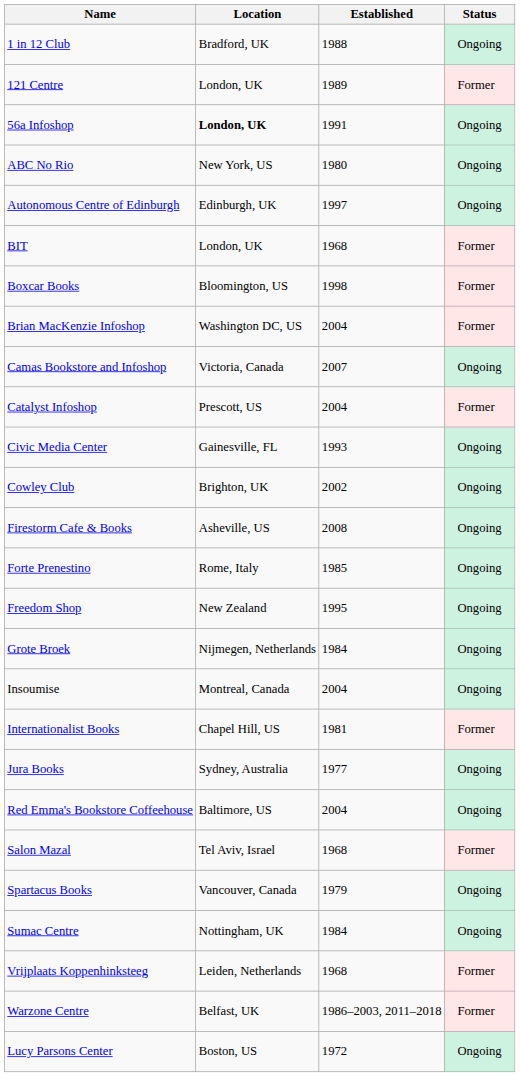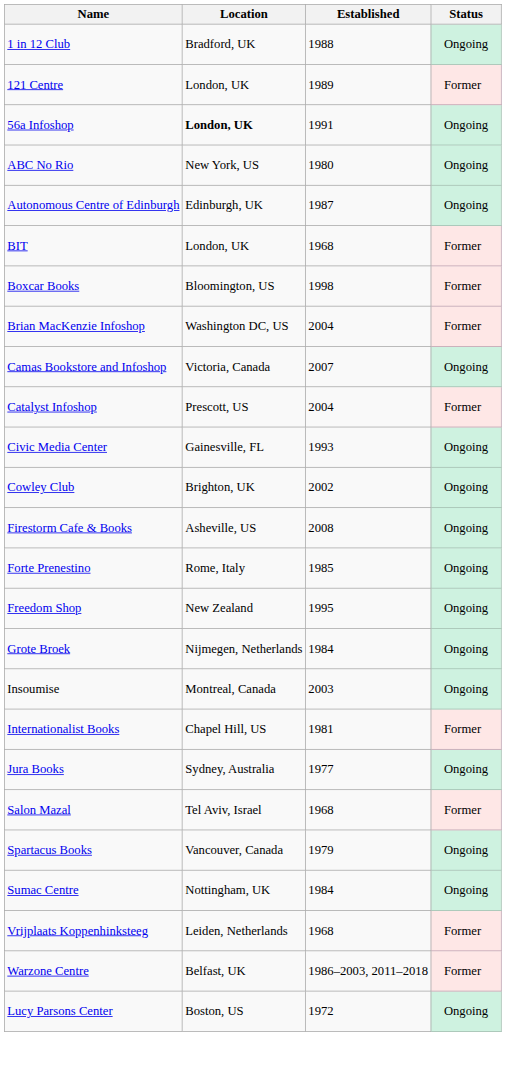 <table class="wikitable sortable">
 <tr>
 <th>Name</th>
 <th>Location</th>
 <th>Established</th>
 <th>Status</th>
 </tr>
 <tr>
 <td><a href='#'>1 in 12 Club</a></td>
 <td>Bradford, UK</td>
 <td>1988</td>
 <td style="background:#CEF2E0; border:1px solid #A3BFB1; padding:1em; margin:auto;">Ongoing</td>
 </tr>
 <tr>
 <td><a href='#'>121 Centre</a></td>
 <td>London, UK</td>
 <td>1989</td>
 <td style="background:#FEE7E6; border:1px solid #BFA3B1; padding:1em; margin:auto;">Former</td>
 </tr>
 <tr>
 <td><a href='#'>56a Infoshop</a></td>
 <td><strong>London, UK</strong></td>
 <td>1991</td>
 <td style="background:#CEF2E0; border:1px solid #A3BFB1; padding:1em; margin:auto;">Ongoing</td>
 </tr>
 <tr>
 <td><a href='#'>ABC No Rio</a></td>
 <td>New York, US</td>
 <td>1980</td>
 <td style="background:#CEF2E0; border:1px solid #A3BFB1; padding:1em; margin:auto;">Ongoing</td>
 </tr>
 <tr>
 <td><a href='#'>Autonomous Centre of Edinburgh</a></td>
 <td>Edinburgh, UK</td>
-<td>1997</td>
+<td>1987</td>
 <td style="background:#CEF2E0; border:1px solid #A3BFB1; padding:1em; margin:auto;">Ongoing</td>
 </tr>
 <tr>
 <td><a href='#'>BIT</a></td>
 <td>London, UK</td>
 <td>1968</td>
 <td style="background:#FEE7E6; border:1px solid #BFA3B1; padding:1em; margin:auto;">Former</td>
 </tr>
 <tr>
 <td><a href='#'>Boxcar Books</a></td>
 <td>Bloomington, US</td>
 <td>1998</td>
 <td style="background:#FEE7E6; border:1px solid #BFA3B1; padding:1em; margin:auto;">Former</td>
 </tr>
 <tr>
 <td><a href='#'>Brian MacKenzie Infoshop</a></td>
 <td>Washington DC, US</td>
 <td>2004</td>
 <td style="background:#FEE7E6; border:1px solid #BFA3B1; padding:1em; margin:auto;">Former</td>
 </tr>
 <tr>
 <td><a href='#'>Camas Bookstore and Infoshop</a></td>
 <td>Victoria, Canada</td>
 <td>2007</td>
 <td style="background:#CEF2E0; border:1px solid #A3BFB1; padding:1em; margin:auto;">Ongoing</td>
 </tr>
 <tr>
 <td><a href='#'>Catalyst Infoshop</a></td>
 <td>Prescott, US</td>
 <td>2004</td>
 <td style="background:#FEE7E6; border:1px solid #BFA3B1; padding:1em; margin:auto;">Former</td>
 </tr>
 <tr>
 <td><a href='#'>Civic Media Center</a></td>
 <td>Gainesville, FL</td>
 <td>1993</td>
 <td style="background:#CEF2E0; border:1px solid #A3BFB1; padding:1em; margin:auto;">Ongoing</td>
 </tr>
 <tr>
 <td><a href='#'>Cowley Club</a></td>
 <td>Brighton, UK</td>
 <td>2002</td>
 <td style="background:#CEF2E0; border:1px solid #A3BFB1; padding:1em; margin:auto;">Ongoing</td>
 </tr>
 <tr>
 <td><a href='#'>Firestorm Cafe & Books</a></td>
 <td>Asheville, US</td>
 <td>2008</td>
 <td style="background:#CEF2E0; border:1px solid #A3BFB1; padding:1em; margin:auto;">Ongoing</td>
 </tr>
 <tr>
 <td><a href='#'>Forte Prenestino</a></td>
 <td>Rome, Italy</td>
 <td>1985</td>
 <td style="background:#CEF2E0; border:1px solid #A3BFB1; padding:1em; margin:auto;">Ongoing</td>
 </tr>
 <tr>
 <td><a href='#'>Freedom Shop</a></td>
 <td>New Zealand</td>
 <td>1995</td>
 <td style="background:#CEF2E0; border:1px solid #A3BFB1; padding:1em; margin:auto;">Ongoing</td>
 </tr>
 <tr>
 <td><a href='#'>Grote Broek</a></td>
 <td>Nijmegen, Netherlands</td>
 <td>1984</td>
 <td style="background:#CEF2E0; border:1px solid #A3BFB1; padding:1em; margin:auto;">Ongoing</td>
 </tr>
 <tr>
 <td>Insoumise</td>
 <td>Montreal, Canada</td>
-<td>2004</td>
+<td>2003</td>
 <td style="background:#CEF2E0; border:1px solid #A3BFB1; padding:1em; margin:auto;">Ongoing</td>
 </tr>
 <tr>
 <td><a href='#'>Internationalist Books</a></td>
 <td>Chapel Hill, US</td>
 <td>1981</td>
 <td style="background:#FEE7E6; border:1px solid #BFA3B1; padding:1em; margin:auto;">Former</td>
 </tr>
 <tr>
 <td><a href='#'>Jura Books</a></td>
 <td>Sydney, Australia</td>
 <td>1977</td>
-<td style="background:#CEF2E0; border:1px solid #A3BFB1; padding:1em; margin:auto;">Ongoing</td>
-</tr>
-<tr>
-<td><a href='#'>Red Emma's Bookstore Coffeehouse</a></td>
-<td>Baltimore, US</td>
-<td>2004</td>
 <td style="background:#CEF2E0; border:1px solid #A3BFB1; padding:1em; margin:auto;">Ongoing</td>
 </tr>
 <tr>
 <td><a href='#'>Salon Mazal</a></td>
 <td>Tel Aviv, Israel</td>
 <td>1968</td>
 <td style="background:#FEE7E6; border:1px solid #BFA3B1; padding:1em; margin:auto;">Former</td>
 </tr>
 <tr>
 <td><a href='#'>Spartacus Books</a></td>
 <td>Vancouver, Canada</td>
 <td>1979</td>
 <td style="background:#CEF2E0; border:1px solid #A3BFB1; padding:1em; margin:auto;">Ongoing</td>
 </tr>
 <tr>
 <td><a href='#'>Sumac Centre</a></td>
 <td>Nottingham, UK</td>
 <td>1984</td>
 <td style="background:#CEF2E0; border:1px solid #A3BFB1; padding:1em; margin:auto;">Ongoing</td>
 </tr>
 <tr>
 <td><a href='#'>Vrijplaats Koppenhinksteeg</a></td>
 <td>Leiden, Netherlands</td>
 <td>1968</td>
 <td style="background:#FEE7E6; border:1px solid #BFA3B1; padding:1em; margin:auto;">Former</td>
 </tr>
 <tr>
 <td><a href='#'>Warzone Centre</a></td>
 <td>Belfast, UK</td>
 <td>1986–2003, 2011–2018</td>
 <td style="background:#FEE7E6; border:1px solid #BFA3B1; padding:1em; margin:auto;">Former</td>
 </tr>
 <tr>
 <td><a href='#'>Lucy Parsons Center</a></td>
 <td>Boston, US</td>
 <td>1972</td>
 <td style="background:#CEF2E0; border:1px solid #A3BFB1; padding:1em; margin:auto;">Ongoing</td>
 </tr>
 </table>
